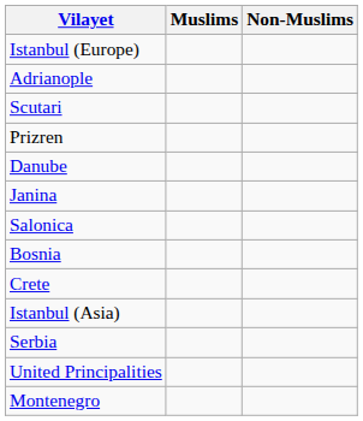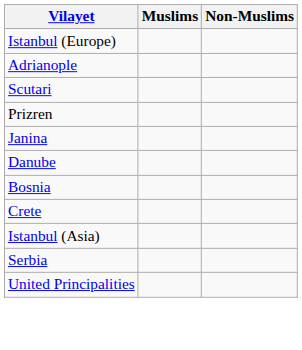 <table class="wikitable sortable">
 <tr>
 <th><a href='#'>Vilayet</a></th>
 <th>Muslims</th>
 <th>Non-Muslims</th>
 </tr>
 <tr>
 <td><a href='#'>Istanbul</a> (Europe)</td>
 <td></td>
 <td></td>
 </tr>
 <tr>
 <td><a href='#'>Adrianople</a></td>
 <td></td>
 <td></td>
 </tr>
 <tr>
 <td><a href='#'>Scutari</a></td>
 <td></td>
 <td></td>
 </tr>
 <tr>
 <td>Prizren</td>
 <td></td>
 <td></td>
 </tr>
 <tr>
-<td><a href='#'>Danube</a></td>
-<td></td>
-<td></td>
-</tr>
-<tr>
 <td><a href='#'>Janina</a></td>
 <td></td>
 <td></td>
 </tr>
 <tr>
-<td><a href='#'>Salonica</a></td>
+<td><a href='#'>Danube</a></td>
 <td></td>
 <td></td>
 </tr>
 <tr>
 <td><a href='#'>Bosnia</a></td>
 <td></td>
 <td></td>
 </tr>
 <tr>
 <td><a href='#'>Crete</a></td>
 <td></td>
 <td></td>
 </tr>
 <tr>
 <td><a href='#'>Istanbul</a> (Asia)</td>
 <td></td>
 <td></td>
 </tr>
 <tr>
 <td><a href='#'>Serbia</a></td>
 <td></td>
 <td></td>
 </tr>
 <tr>
 <td><a href='#'>United Principalities</a></td>
 <td></td>
 <td></td>
 </tr>
-<tr>
-<td><a href='#'>Montenegro</a></td>
-<td></td>
-<td></td>
-</tr>
 </table>
